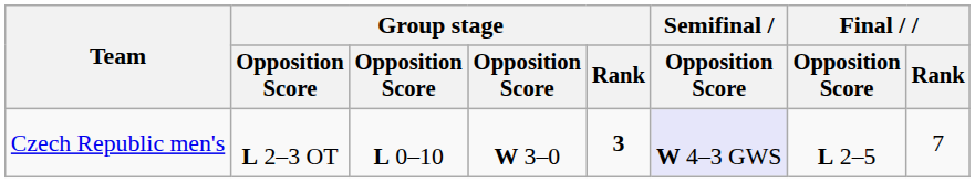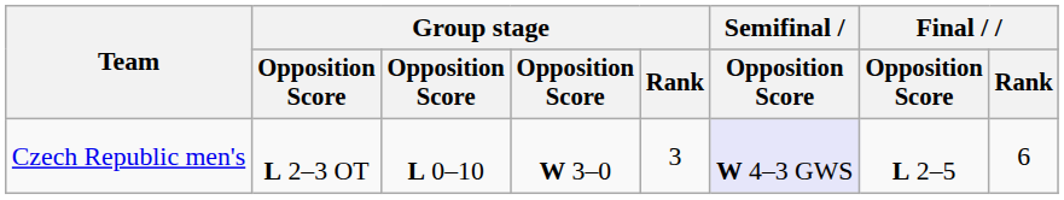 <table class="wikitable" style="font-size:90%">
 <tr>
 <th rowspan=2>Team</th>
 <th colspan=4>Group stage</th>
 <th>Semifinal / </th>
 <th colspan=2>Final /  / </th>
 </tr>
 <tr style="font-size:95%">
 <th>Opposition<br>Score</th>
 <th>Opposition<br>Score</th>
 <th>Opposition<br>Score</th>
 <th>Rank</th>
 <th>Opposition<br>Score</th>
 <th>Opposition<br>Score</th>
 <th>Rank</th>
 </tr>
 <tr align=center>
 <td align=left><a href='#'>Czech Republic men's</a></td>
 <td><br> <strong>L</strong> 2–3 OT</td>
 <td><br> <strong>L</strong> 0–10</td>
 <td><br> <strong>W</strong> 3–0</td>
-<td><strong>3</strong></td>
+<td>3</td>
 <td style="background: lavender;"><br> <strong>W</strong> 4–3 GWS</td>
 <td><br> <strong>L</strong> 2–5</td>
-<td>7</td>
+<td>6</td>
 </tr>
 </table>
